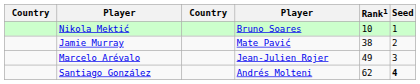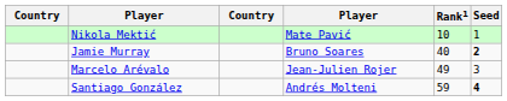 <table class="sortable wikitable">
 <tr>
 <th width="70">Country</th>
 <th width="175">Player</th>
 <th width="70">Country</th>
 <th width="175">Player</th>
 <th>Rank<sup>1</sup></th>
 <th>Seed</th>
 </tr>
 <tr bgcolor=#cfc>
 <td></td>
 <td><a href='#'>Nikola Mektić</a></td>
 <td></td>
-<td><a href='#'>Bruno Soares</a></td>
+<td><a href='#'>Mate Pavić</a></td>
 <td>10</td>
 <td>1</td>
 </tr>
 <tr>
 <td></td>
 <td><a href='#'>Jamie Murray</a></td>
 <td></td>
-<td><a href='#'>Mate Pavić</a></td>
-<td>38</td>
-<td>2</td>
+<td><a href='#'>Bruno Soares</a></td>
+<td>40</td>
+<td><strong>2</strong></td>
 </tr>
 <tr>
 <td></td>
 <td><a href='#'>Marcelo Arévalo</a></td>
 <td></td>
 <td><a href='#'>Jean-Julien Rojer</a></td>
 <td>49</td>
 <td>3</td>
 </tr>
 <tr>
 <td></td>
 <td><a href='#'>Santiago González</a></td>
 <td></td>
 <td><a href='#'>Andrés Molteni</a></td>
-<td>62</td>
+<td>59</td>
 <td><strong>4</strong></td>
 </tr>
 </table>
